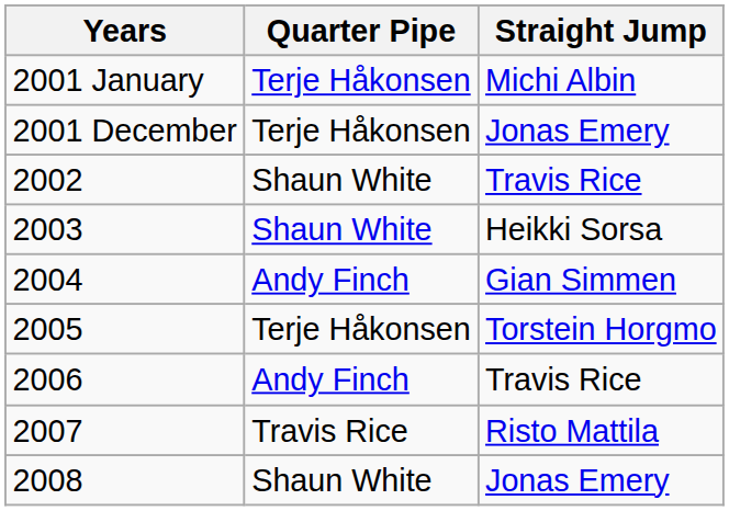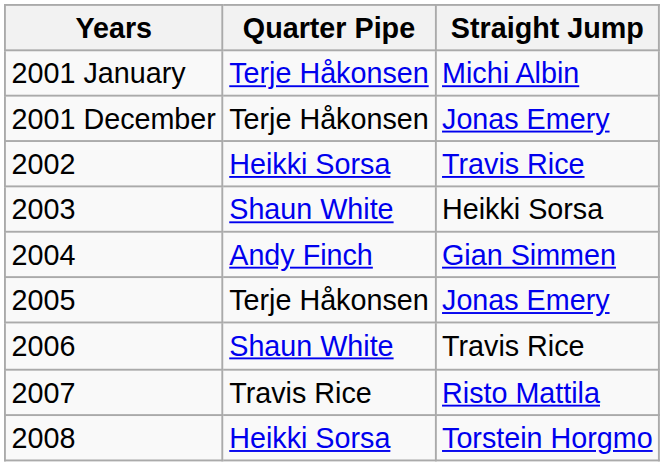 <table class="wikitable" style="font-size:95%">
 <tr>
 <th>Years</th>
 <th>Quarter Pipe</th>
 <th>Straight Jump</th>
 </tr>
 <tr>
 <td>2001 January</td>
 <td><a href='#'>Terje Håkonsen</a></td>
 <td><a href='#'>Michi Albin</a></td>
 </tr>
 <tr>
 <td>2001 December</td>
 <td>Terje Håkonsen</td>
 <td><a href='#'>Jonas Emery</a></td>
 </tr>
 <tr>
 <td>2002</td>
-<td>Shaun White</td>
+<td><a href='#'>Heikki Sorsa</a></td>
 <td><a href='#'>Travis Rice</a></td>
 </tr>
 <tr>
 <td>2003</td>
 <td><a href='#'>Shaun White</a></td>
 <td>Heikki Sorsa</td>
 </tr>
 <tr>
 <td>2004</td>
 <td><a href='#'>Andy Finch</a></td>
 <td><a href='#'>Gian Simmen</a></td>
 </tr>
 <tr>
 <td>2005</td>
 <td>Terje Håkonsen</td>
-<td><a href='#'>Torstein Horgmo</a></td>
+<td><a href='#'>Jonas Emery</a></td>
 </tr>
 <tr>
 <td>2006</td>
-<td><a href='#'>Andy Finch</a></td>
+<td><a href='#'>Shaun White</a></td>
 <td>Travis Rice</td>
 </tr>
 <tr>
 <td>2007</td>
 <td>Travis Rice</td>
 <td><a href='#'>Risto Mattila</a></td>
 </tr>
 <tr>
 <td>2008</td>
-<td>Shaun White</td>
-<td><a href='#'>Jonas Emery</a></td>
+<td><a href='#'>Heikki Sorsa</a></td>
+<td><a href='#'>Torstein Horgmo</a></td>
 </tr>
 </table>
